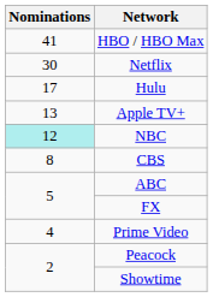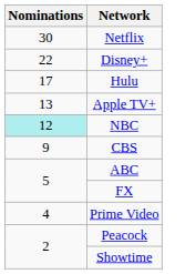 <table class="wikitable sortable" style="text-align: center; max-width:20em">
 <tr>
 <th scope="col">Nominations</th>
 <th scope="col">Network</th>
 </tr>
 <tr>
-<td scope="row">41</td>
-<td><a href='#'>HBO</a> / <a href='#'>HBO Max</a></td>
+<td scope="row">30</td>
+<td><a href='#'>Netflix</a></td>
 </tr>
 <tr>
-<td scope="row">30</td>
-<td><a href='#'>Netflix</a></td>
+<td scope="row">22</td>
+<td><a href='#'>Disney+</a></td>
 </tr>
 <tr>
 <td scope="row">17</td>
 <td><a href='#'>Hulu</a></td>
 </tr>
 <tr>
 <td scope="row">13</td>
 <td><a href='#'>Apple TV+</a></td>
 </tr>
 <tr>
 <td scope="row" style="background: paleturquoise;">12</td>
 <td><a href='#'>NBC</a></td>
 </tr>
 <tr>
-<td scope="row">8</td>
+<td scope="row">9</td>
 <td><a href='#'>CBS</a></td>
 </tr>
 <tr>
 <td scope="row" rowspan="2">5</td>
 <td><a href='#'>ABC</a></td>
 </tr>
 <tr>
 <td><a href='#'>FX</a></td>
 </tr>
 <tr>
 <td scope="row">4</td>
 <td><a href='#'>Prime Video</a></td>
 </tr>
 <tr>
 <td scope="row" rowspan="2">2</td>
 <td><a href='#'>Peacock</a></td>
 </tr>
 <tr>
 <td><a href='#'>Showtime</a></td>
 </tr>
 </table>
